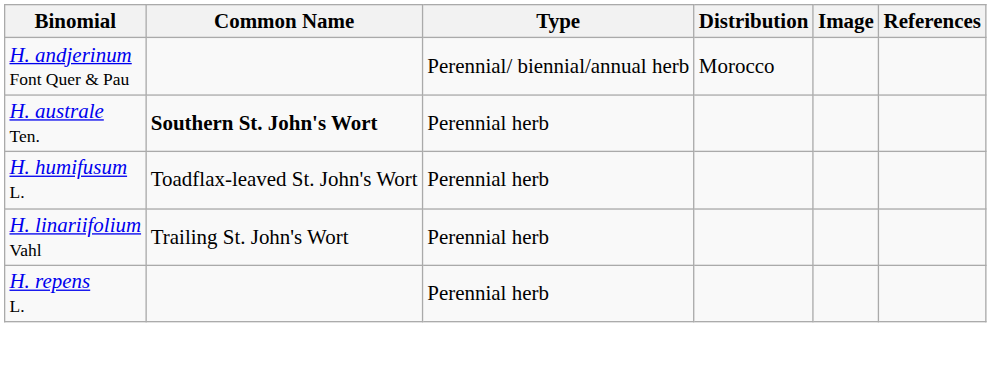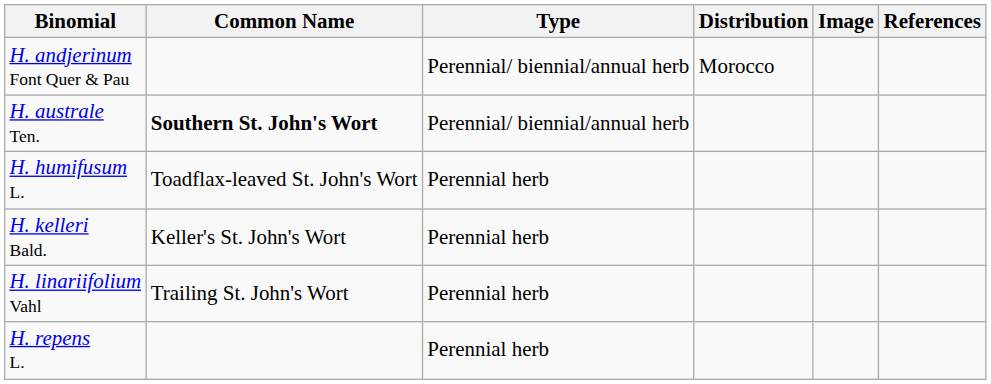 <table class="wikitable mw-collapsible ">
 <tr>
 <th>Binomial</th>
 <th>Common Name</th>
 <th>Type</th>
 <th>Distribution</th>
 <th>Image</th>
 <th>References</th>
 </tr>
 <tr>
 <td><em><a href='#'>H. andjerinum</a></em><br><small>Font Quer & Pau</small></td>
 <td></td>
 <td>Perennial/ biennial/annual herb</td>
 <td>Morocco</td>
 <td></td>
 <td></td>
 </tr>
 <tr>
 <td><em><a href='#'>H. australe</a></em><br><small>Ten.</small></td>
 <td><strong>Southern St. John's Wort</strong></td>
-<td>Perennial herb</td>
+<td>Perennial/ biennial/annual herb</td>
 <td></td>
 <td></td>
 <td></td>
 </tr>
 <tr>
 <td><em><a href='#'>H. humifusum</a></em><br><small>L.</small></td>
 <td>Toadflax-leaved St. John's Wort</td>
+<td>Perennial herb</td>
+<td></td>
+<td></td>
+<td></td>
+</tr>
+<tr>
+<td><em><a href='#'>H. kelleri</a></em><br><small>Bald.</small></td>
+<td>Keller's St. John's Wort</td>
 <td>Perennial herb</td>
 <td></td>
 <td></td>
 <td></td>
 </tr>
 <tr>
 <td><em><a href='#'>H. linariifolium</a></em><br><small>Vahl</small></td>
 <td>Trailing St. John's Wort</td>
 <td>Perennial herb</td>
 <td></td>
 <td></td>
 <td></td>
 </tr>
 <tr>
 <td><em><a href='#'>H. repens</a></em><br><small>L.</small></td>
 <td></td>
 <td>Perennial herb</td>
 <td></td>
 <td></td>
 <td></td>
 </tr>
 </table>
